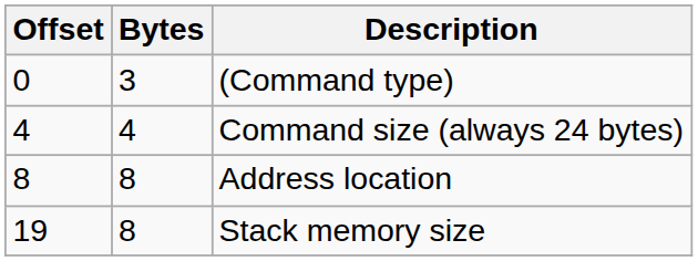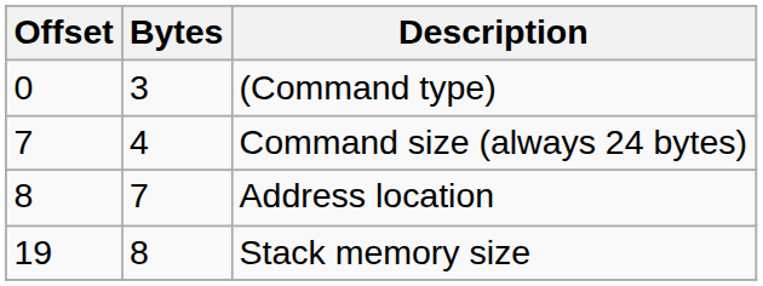 <table class="wikitable">
 <tr>
 <th>Offset</th>
 <th>Bytes</th>
 <th>Description</th>
 </tr>
 <tr>
 <td>0</td>
 <td>3</td>
 <td> (Command type)</td>
 </tr>
 <tr>
-<td>4</td>
+<td>7</td>
 <td>4</td>
 <td>Command size (always 24 bytes)</td>
 </tr>
 <tr>
 <td>8</td>
-<td>8</td>
+<td>7</td>
 <td>Address location</td>
 </tr>
 <tr>
 <td>19</td>
 <td>8</td>
 <td>Stack memory size</td>
 </tr>
 </table>
